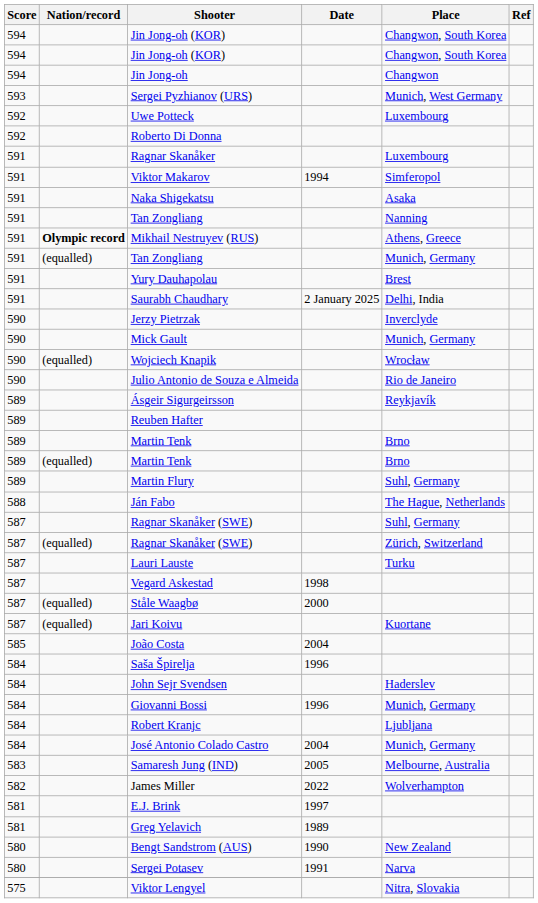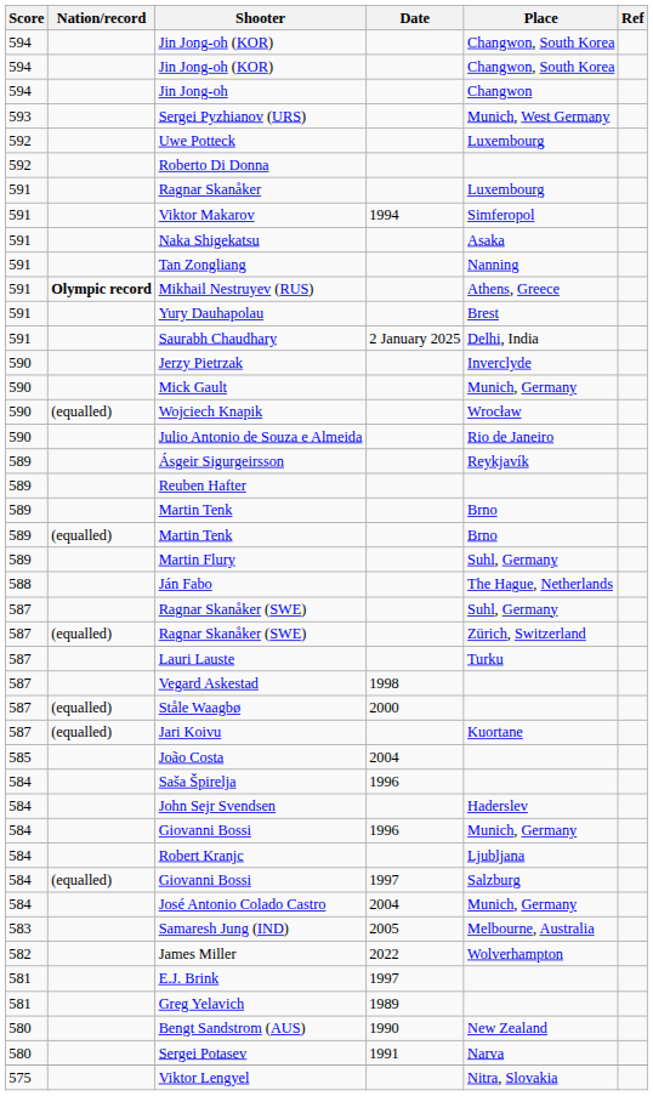 <table class="wikitable sortable" style="font-size: 95%">
 <tr>
 <th>Score</th>
 <th>Nation/record</th>
 <th>Shooter</th>
 <th>Date</th>
 <th>Place</th>
 <th>Ref</th>
 </tr>
 <tr>
 <td>594</td>
 <td></td>
 <td><a href='#'>Jin Jong-oh</a> (<a href='#'>KOR</a>)</td>
 <td></td>
 <td><a href='#'>Changwon</a>, <a href='#'>South Korea</a></td>
 <td></td>
 </tr>
 <tr>
 <td>594</td>
 <td></td>
 <td><a href='#'>Jin Jong-oh</a> (<a href='#'>KOR</a>)</td>
 <td></td>
 <td><a href='#'>Changwon</a>, <a href='#'>South Korea</a></td>
 <td></td>
 </tr>
 <tr>
 <td>594</td>
 <td></td>
 <td><a href='#'>Jin Jong-oh</a></td>
 <td></td>
 <td><a href='#'>Changwon</a></td>
 <td></td>
 </tr>
 <tr>
 <td>593</td>
 <td></td>
 <td><a href='#'>Sergei Pyzhianov</a> (<a href='#'>URS</a>)</td>
 <td></td>
 <td><a href='#'>Munich</a>, <a href='#'>West Germany</a></td>
 <td></td>
 </tr>
 <tr>
 <td>592</td>
 <td></td>
 <td><a href='#'>Uwe Potteck</a></td>
 <td></td>
 <td><a href='#'>Luxembourg</a></td>
 <td></td>
 </tr>
 <tr>
 <td>592</td>
 <td></td>
 <td><a href='#'>Roberto Di Donna</a></td>
 <td></td>
 <td></td>
 <td></td>
 </tr>
 <tr>
 <td>591</td>
 <td></td>
 <td><a href='#'>Ragnar Skanåker</a></td>
 <td></td>
 <td><a href='#'>Luxembourg</a></td>
 <td></td>
 </tr>
 <tr>
 <td>591</td>
 <td></td>
 <td><a href='#'>Viktor Makarov</a></td>
 <td>1994</td>
 <td><a href='#'>Simferopol</a></td>
 <td></td>
 </tr>
 <tr>
 <td>591</td>
 <td></td>
 <td><a href='#'>Naka Shigekatsu</a></td>
 <td></td>
 <td><a href='#'>Asaka</a></td>
 <td></td>
 </tr>
 <tr>
 <td>591</td>
 <td></td>
 <td><a href='#'>Tan Zongliang</a></td>
 <td></td>
 <td><a href='#'>Nanning</a></td>
 <td></td>
 </tr>
 <tr>
 <td>591</td>
 <td> <strong>Olympic record</strong></td>
 <td><a href='#'>Mikhail Nestruyev</a> (<a href='#'>RUS</a>)</td>
 <td></td>
 <td><a href='#'>Athens</a>, <a href='#'>Greece</a></td>
-<td></td>
-</tr>
-<tr>
-<td>591</td>
-<td> (equalled)</td>
-<td><a href='#'>Tan Zongliang</a></td>
-<td></td>
-<td><a href='#'>Munich</a>, <a href='#'>Germany</a></td>
 <td></td>
 </tr>
 <tr>
 <td>591</td>
 <td></td>
 <td><a href='#'>Yury Dauhapolau</a></td>
 <td></td>
 <td><a href='#'>Brest</a></td>
 <td></td>
 </tr>
 <tr>
 <td>591</td>
 <td></td>
 <td><a href='#'>Saurabh Chaudhary</a></td>
 <td>2 January 2025</td>
 <td><a href='#'>Delhi</a>, India</td>
 <td></td>
 </tr>
 <tr>
 <td>590</td>
 <td></td>
 <td><a href='#'>Jerzy Pietrzak</a></td>
 <td></td>
 <td><a href='#'>Inverclyde</a></td>
 <td></td>
 </tr>
 <tr>
 <td>590</td>
 <td></td>
 <td><a href='#'>Mick Gault</a></td>
 <td></td>
 <td><a href='#'>Munich</a>, <a href='#'>Germany</a></td>
 <td></td>
 </tr>
 <tr>
 <td>590</td>
 <td> (equalled)</td>
 <td><a href='#'>Wojciech Knapik</a></td>
 <td></td>
 <td><a href='#'>Wrocław</a></td>
 <td></td>
 </tr>
 <tr>
 <td>590</td>
 <td></td>
 <td><a href='#'>Julio Antonio de Souza e Almeida</a></td>
 <td></td>
 <td><a href='#'>Rio de Janeiro</a></td>
 <td></td>
 </tr>
 <tr>
 <td>589</td>
 <td></td>
 <td><a href='#'>Ásgeir Sigurgeirsson</a></td>
 <td></td>
 <td><a href='#'>Reykjavík</a></td>
 <td></td>
 </tr>
 <tr>
 <td>589</td>
 <td></td>
 <td><a href='#'>Reuben Hafter</a></td>
 <td></td>
 <td></td>
 <td></td>
 </tr>
 <tr>
 <td>589</td>
 <td></td>
 <td><a href='#'>Martin Tenk</a></td>
 <td></td>
 <td><a href='#'>Brno</a></td>
 <td></td>
 </tr>
 <tr>
 <td>589</td>
 <td> (equalled)</td>
 <td><a href='#'>Martin Tenk</a></td>
 <td></td>
 <td><a href='#'>Brno</a></td>
 <td></td>
 </tr>
 <tr>
 <td>589</td>
 <td></td>
 <td><a href='#'>Martin Flury</a></td>
 <td></td>
 <td><a href='#'>Suhl</a>, <a href='#'>Germany</a></td>
 <td></td>
 </tr>
 <tr>
 <td>588</td>
 <td></td>
 <td><a href='#'>Ján Fabo</a></td>
 <td></td>
 <td><a href='#'>The Hague</a>, <a href='#'>Netherlands</a></td>
 <td></td>
 </tr>
 <tr>
 <td>587</td>
 <td></td>
 <td><a href='#'>Ragnar Skanåker</a> (<a href='#'>SWE</a>)</td>
 <td></td>
 <td><a href='#'>Suhl</a>, <a href='#'>Germany</a></td>
 <td></td>
 </tr>
 <tr>
 <td>587</td>
 <td> (equalled)</td>
 <td><a href='#'>Ragnar Skanåker</a> (<a href='#'>SWE</a>)</td>
 <td></td>
 <td><a href='#'>Zürich</a>, <a href='#'>Switzerland</a></td>
 <td></td>
 </tr>
 <tr>
 <td>587</td>
 <td></td>
 <td><a href='#'>Lauri Lauste</a></td>
 <td></td>
 <td><a href='#'>Turku</a></td>
 <td></td>
 </tr>
 <tr>
 <td>587</td>
 <td></td>
 <td><a href='#'>Vegard Askestad</a></td>
 <td>1998</td>
 <td></td>
 <td></td>
 </tr>
 <tr>
 <td>587</td>
 <td> (equalled)</td>
 <td><a href='#'>Ståle Waagbø</a></td>
 <td>2000</td>
 <td></td>
 <td></td>
 </tr>
 <tr>
 <td>587</td>
 <td> (equalled)</td>
 <td><a href='#'>Jari Koivu</a></td>
 <td></td>
 <td><a href='#'>Kuortane</a></td>
 <td></td>
 </tr>
 <tr>
 <td>585</td>
 <td></td>
 <td><a href='#'>João Costa</a></td>
 <td>2004</td>
 <td></td>
 <td></td>
 </tr>
 <tr>
 <td>584</td>
 <td></td>
 <td><a href='#'>Saša Špirelja</a></td>
 <td>1996</td>
 <td></td>
 <td></td>
 </tr>
 <tr>
 <td>584</td>
 <td></td>
 <td><a href='#'>John Sejr Svendsen</a></td>
 <td></td>
 <td><a href='#'>Haderslev</a></td>
 <td></td>
 </tr>
 <tr>
 <td>584</td>
 <td></td>
 <td><a href='#'>Giovanni Bossi</a></td>
 <td>1996</td>
 <td><a href='#'>Munich</a>, <a href='#'>Germany</a></td>
 <td></td>
 </tr>
 <tr>
 <td>584</td>
 <td></td>
 <td><a href='#'>Robert Kranjc</a></td>
 <td></td>
 <td><a href='#'>Ljubljana</a></td>
 <td></td>
 </tr>
 <tr>
 <td>584</td>
+<td> (equalled)</td>
+<td><a href='#'>Giovanni Bossi</a></td>
+<td>1997</td>
+<td><a href='#'>Salzburg</a></td>
+<td></td>
+</tr>
+<tr>
+<td>584</td>
 <td></td>
 <td><a href='#'>José Antonio Colado Castro</a></td>
 <td>2004</td>
 <td><a href='#'>Munich</a>, <a href='#'>Germany</a></td>
 <td></td>
 </tr>
 <tr>
 <td>583</td>
 <td></td>
 <td><a href='#'>Samaresh Jung</a> (<a href='#'>IND</a>)</td>
 <td>2005</td>
 <td><a href='#'>Melbourne</a>, <a href='#'>Australia</a></td>
 <td></td>
 </tr>
 <tr>
 <td>582</td>
 <td></td>
 <td>James Miller</td>
 <td>2022</td>
 <td><a href='#'>Wolverhampton</a></td>
 <td></td>
 </tr>
 <tr>
 <td>581</td>
 <td></td>
 <td><a href='#'>E.J. Brink</a></td>
 <td>1997</td>
 <td></td>
 <td></td>
 </tr>
 <tr>
 <td>581</td>
 <td></td>
 <td><a href='#'>Greg Yelavich</a></td>
 <td>1989</td>
 <td></td>
 <td></td>
 </tr>
 <tr>
 <td>580</td>
 <td></td>
 <td><a href='#'>Bengt Sandstrom</a> (<a href='#'>AUS</a>)</td>
 <td>1990</td>
 <td><a href='#'>New Zealand</a></td>
 <td></td>
 </tr>
 <tr>
 <td>580</td>
 <td></td>
 <td><a href='#'>Sergei Potasev</a></td>
 <td>1991</td>
 <td><a href='#'>Narva</a></td>
 <td></td>
 </tr>
 <tr>
 </tr>
 <tr>
 <td>575</td>
 <td></td>
 <td><a href='#'>Viktor Lengyel</a></td>
 <td></td>
 <td><a href='#'>Nitra</a>, <a href='#'>Slovakia</a></td>
 <td></td>
 </tr>
 </table>
